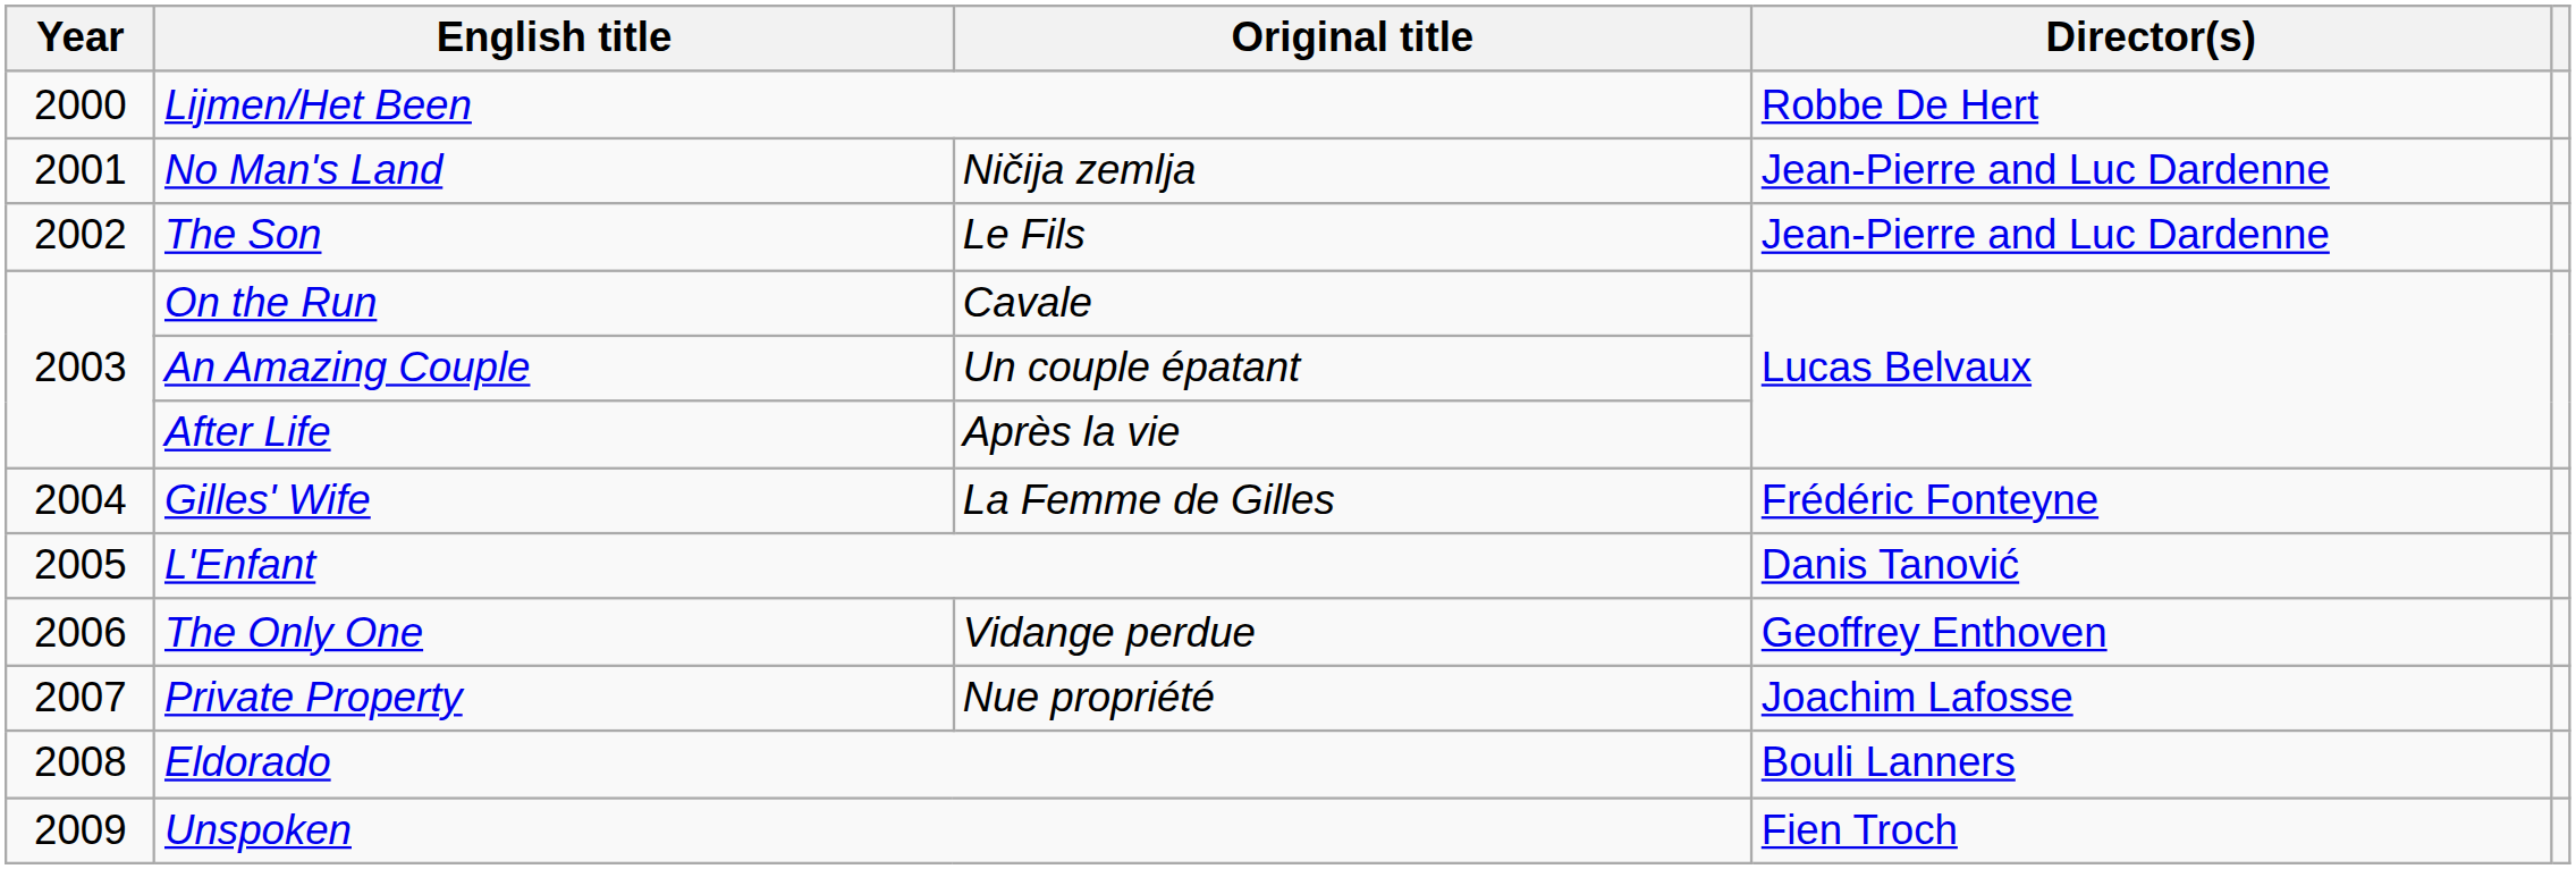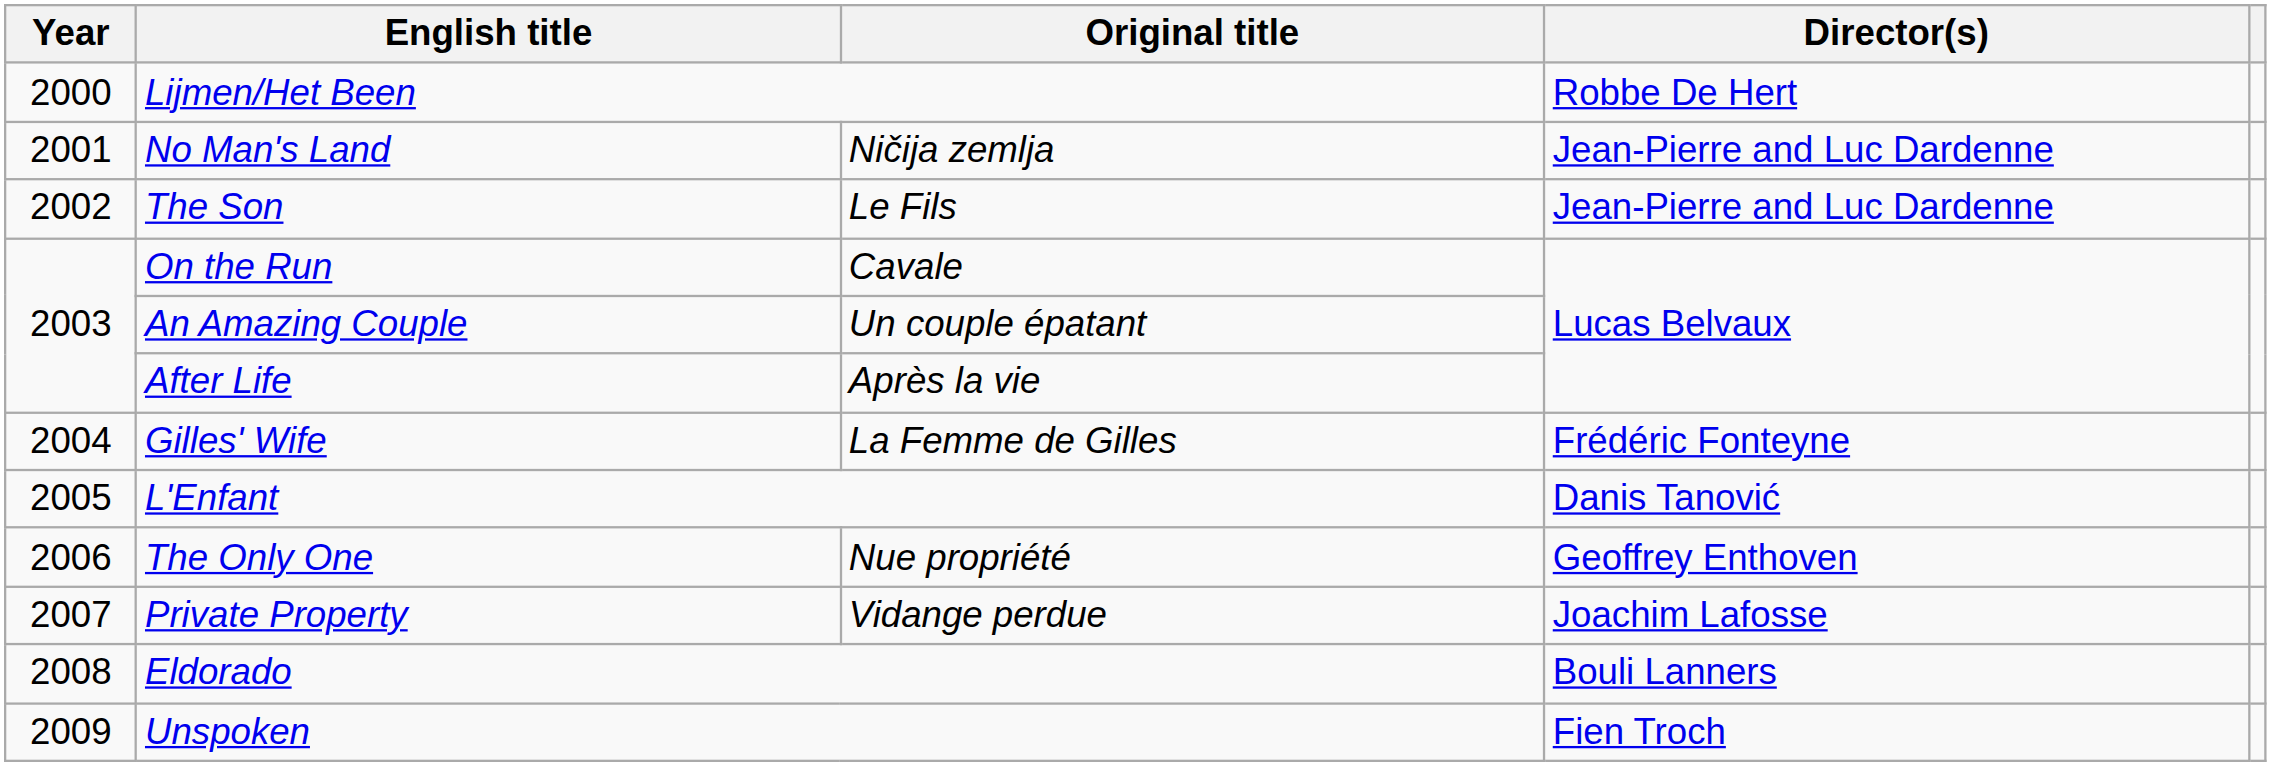 <table class="wikitable plainrowheaders">
 <tr>
 <th scope="col" width="50">Year</th>
 <th scope="col" width="300">English title</th>
 <th scope="col" width="300">Original title</th>
 <th scope="col" width="300">Director(s)</th>
 <th scope="col"></th>
 </tr>
 <tr>
 <td align="center">2000</td>
 <td colspan="2"><em><a href='#'>Lijmen/Het Been</a></em></td>
 <td><a href='#'>Robbe De Hert</a></td>
 <td align="center"></td>
 </tr>
 <tr>
 <td align="center">2001</td>
 <td><em><a href='#'>No Man's Land</a></em></td>
 <td><em>Ničija zemlja</em></td>
 <td><a href='#'>Jean-Pierre and Luc Dardenne</a></td>
 <td align="center"></td>
 </tr>
 <tr>
 <td align="center">2002</td>
 <td><em><a href='#'>The Son</a></em></td>
 <td><em>Le Fils</em></td>
 <td><a href='#'>Jean-Pierre and Luc Dardenne</a></td>
 <td align="center"></td>
 </tr>
 <tr>
 <td rowspan="3" align="center">2003</td>
 <td><em><a href='#'>On the Run</a></em></td>
 <td><em>Cavale</em></td>
 <td rowspan="3"><a href='#'>Lucas Belvaux</a></td>
 <td rowspan="3" align="center"></td>
 </tr>
 <tr>
 <td><em><a href='#'>An Amazing Couple</a></em></td>
 <td><em>Un couple épatant</em></td>
 </tr>
 <tr>
 <td><em><a href='#'>After Life</a></em></td>
 <td><em>Après la vie</em></td>
 </tr>
 <tr>
 <td align="center">2004</td>
 <td><em><a href='#'>Gilles' Wife</a></em></td>
 <td><em>La Femme de Gilles</em></td>
 <td><a href='#'>Frédéric Fonteyne</a></td>
 <td align="center"></td>
 </tr>
 <tr>
 <td align="center">2005</td>
 <td colspan="2"><em><a href='#'>L'Enfant</a></em></td>
 <td><a href='#'>Danis Tanović</a></td>
 <td align="center"></td>
 </tr>
 <tr>
 <td align="center">2006</td>
 <td><em><a href='#'>The Only One</a></em></td>
-<td><em>Vidange perdue</em></td>
+<td><em>Nue propriété</em></td>
 <td><a href='#'>Geoffrey Enthoven</a></td>
 <td align="center"></td>
 </tr>
 <tr>
 <td align="center">2007</td>
 <td><em><a href='#'>Private Property</a></em></td>
-<td><em>Nue propriété</em></td>
+<td><em>Vidange perdue</em></td>
 <td><a href='#'>Joachim Lafosse</a></td>
 <td align="center"></td>
 </tr>
 <tr>
 <td align="center">2008</td>
 <td colspan="2"><em><a href='#'>Eldorado</a></em></td>
 <td><a href='#'>Bouli Lanners</a></td>
 <td align="center"></td>
 </tr>
 <tr>
 <td align="center">2009</td>
 <td colspan="2"><em><a href='#'>Unspoken</a></em></td>
 <td><a href='#'>Fien Troch</a></td>
 <td align="center"></td>
 </tr>
 </table>
